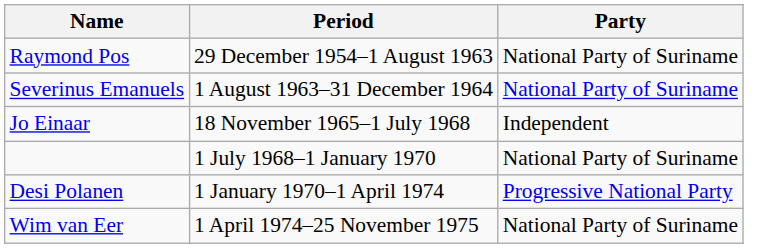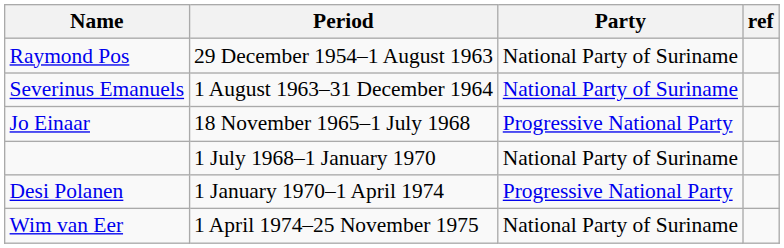 <table class="wikitable vatop">
 <tr>
 <th>Name</th>
 <th>Period</th>
 <th>Party</th>
+<th>ref</th>
 </tr>
 <tr>
 <td><a href='#'>Raymond Pos</a></td>
 <td>29 December 1954–1 August 1963</td>
 <td>National Party of Suriname</td>
+<td></td>
 </tr>
 <tr>
 <td><a href='#'>Severinus Emanuels</a></td>
 <td>1 August 1963–31 December 1964</td>
 <td><a href='#'>National Party of Suriname</a></td>
+<td></td>
 </tr>
 <tr>
 <td><a href='#'>Jo Einaar</a></td>
 <td>18 November 1965–1 July 1968</td>
-<td>Independent</td>
+<td><a href='#'>Progressive National Party</a></td>
+<td></td>
 </tr>
 <tr>
 <td></td>
 <td>1 July 1968–1 January 1970</td>
 <td>National Party of Suriname</td>
+<td></td>
 </tr>
 <tr>
 <td><a href='#'>Desi Polanen</a></td>
 <td>1 January 1970–1 April 1974</td>
 <td><a href='#'>Progressive National Party</a></td>
+<td></td>
 </tr>
 <tr>
 <td><a href='#'>Wim van Eer</a></td>
 <td>1 April 1974–25 November 1975</td>
 <td>National Party of Suriname</td>
+<td></td>
 </tr>
 </table>
